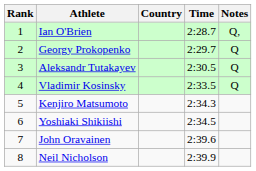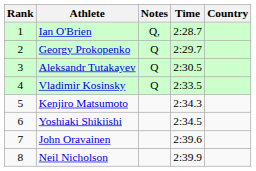 <table class="wikitable sortable" style="text-align:center">
 <tr>
 <th>Rank</th>
 <th>Athlete</th>
+<th>Notes</th>
+<th>Time</th>
 <th>Country</th>
-<th>Time</th>
-<th>Notes</th>
 </tr>
 <tr bgcolor=#CCFFCC>
 <td>1</td>
 <td align=left><a href='#'>Ian O'Brien</a></td>
+<td>Q, </td>
+<td>2:28.7</td>
 <td align=left></td>
-<td>2:28.7</td>
-<td>Q, </td>
 </tr>
 <tr bgcolor=#CCFFCC>
 <td>2</td>
 <td align=left><a href='#'>Georgy Prokopenko</a></td>
+<td>Q</td>
+<td>2:29.7</td>
 <td align=left></td>
-<td>2:29.7</td>
-<td>Q</td>
 </tr>
 <tr bgcolor=#CCFFCC>
 <td>3</td>
 <td align=left><a href='#'>Aleksandr Tutakayev</a></td>
+<td>Q</td>
+<td>2:30.5</td>
 <td align=left></td>
-<td>2:30.5</td>
-<td>Q</td>
 </tr>
 <tr bgcolor=#CCFFCC>
 <td>4</td>
 <td align=left><a href='#'>Vladimir Kosinsky</a></td>
+<td>Q</td>
+<td>2:33.5</td>
 <td align=left></td>
-<td>2:33.5</td>
-<td>Q</td>
 </tr>
 <tr>
 <td>5</td>
 <td align=left><a href='#'>Kenjiro Matsumoto</a></td>
+<td></td>
+<td>2:34.3</td>
 <td align=left></td>
-<td>2:34.3</td>
-<td></td>
 </tr>
 <tr>
 <td>6</td>
 <td align=left><a href='#'>Yoshiaki Shikiishi</a></td>
+<td></td>
+<td>2:34.5</td>
 <td align=left></td>
-<td>2:34.5</td>
-<td></td>
 </tr>
 <tr>
 <td>7</td>
 <td align=left><a href='#'>John Oravainen</a></td>
+<td></td>
+<td>2:39.6</td>
 <td align=left></td>
-<td>2:39.6</td>
-<td></td>
 </tr>
 <tr>
 <td>8</td>
 <td align=left><a href='#'>Neil Nicholson</a></td>
+<td></td>
+<td>2:39.9</td>
 <td align=left></td>
-<td>2:39.9</td>
-<td></td>
 </tr>
 </table>
